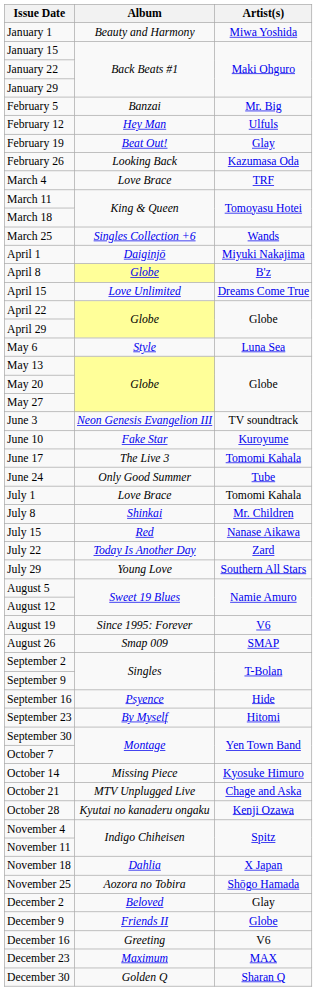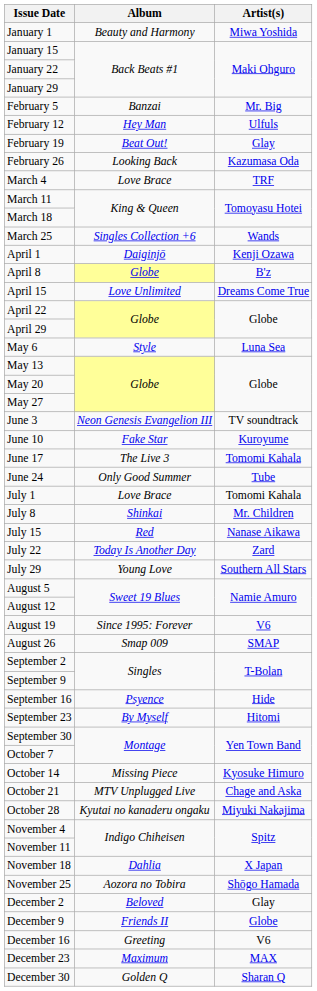 <table class="wikitable">
 <tr>
 <th style="text-align: center;">Issue Date</th>
 <th style="text-align: center;">Album</th>
 <th style="text-align: center;">Artist(s)</th>
 </tr>
 <tr>
 <td>January 1</td>
 <td style="text-align: center;"><em>Beauty and Harmony</em></td>
 <td style="text-align: center;"><a href='#'>Miwa Yoshida</a></td>
 </tr>
 <tr>
 <td>January 15</td>
 <td style="text-align: center;" rowspan="3"><em>Back Beats #1</em></td>
 <td style="text-align: center;" rowspan="3"><a href='#'>Maki Ohguro</a></td>
 </tr>
 <tr>
 <td>January 22</td>
 </tr>
 <tr>
 <td>January 29</td>
 </tr>
 <tr>
 <td>February 5</td>
 <td style="text-align: center;"><em>Banzai</em></td>
 <td style="text-align: center;"><a href='#'>Mr. Big</a></td>
 </tr>
 <tr>
 <td>February 12</td>
 <td style="text-align: center;"><em><a href='#'>Hey Man</a></em></td>
 <td style="text-align: center;"><a href='#'>Ulfuls</a></td>
 </tr>
 <tr>
 <td>February 19</td>
 <td style="text-align: center;"><em><a href='#'>Beat Out!</a></em></td>
 <td style="text-align: center;"><a href='#'>Glay</a></td>
 </tr>
 <tr>
 <td>February 26</td>
 <td style="text-align: center;"><em>Looking Back</em></td>
 <td style="text-align: center;"><a href='#'>Kazumasa Oda</a></td>
 </tr>
 <tr>
 <td>March 4</td>
 <td style="text-align: center;"><em>Love Brace</em></td>
 <td style="text-align: center;"><a href='#'>TRF</a></td>
 </tr>
 <tr>
 <td>March 11</td>
 <td style="text-align: center;" rowspan="2"><em>King & Queen</em></td>
 <td style="text-align: center;" rowspan="2"><a href='#'>Tomoyasu Hotei</a></td>
 </tr>
 <tr>
 <td>March 18</td>
 </tr>
 <tr>
 <td>March 25</td>
 <td style="text-align: center;"><em><a href='#'>Singles Collection +6</a></em></td>
 <td style="text-align: center;"><a href='#'>Wands</a></td>
 </tr>
 <tr>
 <td>April 1</td>
 <td style="text-align: center;"><em><a href='#'>Daiginjō</a></em></td>
-<td style="text-align: center;"><a href='#'>Miyuki Nakajima</a></td>
+<td style="text-align: center;"><a href='#'>Kenji Ozawa</a></td>
 </tr>
 <tr>
 <td>April 8</td>
 <td bgcolor=#FFFF99 style="text-align: center;"><em><a href='#'>Globe</a></em> </td>
 <td style="text-align: center;"><a href='#'>B'z</a></td>
 </tr>
 <tr>
 <td>April 15</td>
 <td style="text-align: center;"><em><a href='#'>Love Unlimited</a></em></td>
 <td style="text-align: center;"><a href='#'>Dreams Come True</a></td>
 </tr>
 <tr>
 <td>April 22</td>
 <td bgcolor=#FFFF99 style="text-align: center;" rowspan="2"><em>Globe</em> </td>
 <td style="text-align: center;" rowspan="2">Globe</td>
 </tr>
 <tr>
 <td>April 29</td>
 </tr>
 <tr>
 <td>May 6</td>
 <td style="text-align: center;"><em><a href='#'>Style</a></em></td>
 <td style="text-align: center;"><a href='#'>Luna Sea</a></td>
 </tr>
 <tr>
 <td>May 13</td>
 <td bgcolor=#FFFF99 style="text-align: center;" rowspan="3"><em>Globe</em> </td>
 <td style="text-align: center;" rowspan="3">Globe</td>
 </tr>
 <tr>
 <td>May 20</td>
 </tr>
 <tr>
 <td>May 27</td>
 </tr>
 <tr>
 <td>June 3</td>
 <td style="text-align: center;"><em><a href='#'>Neon Genesis Evangelion III</a></em></td>
 <td style="text-align: center;">TV soundtrack</td>
 </tr>
 <tr>
 <td>June 10</td>
 <td style="text-align: center;"><em><a href='#'>Fake Star</a></em></td>
 <td style="text-align: center;"><a href='#'>Kuroyume</a></td>
 </tr>
 <tr>
 <td>June 17</td>
 <td style="text-align: center;"><em>The Live 3</em></td>
 <td style="text-align: center;"><a href='#'>Tomomi Kahala</a></td>
 </tr>
 <tr>
 <td>June 24</td>
 <td style="text-align: center;"><em>Only Good Summer</em></td>
 <td style="text-align: center;"><a href='#'>Tube</a></td>
 </tr>
 <tr>
 <td>July 1</td>
 <td style="text-align: center;"><em>Love Brace</em></td>
 <td style="text-align: center;">Tomomi Kahala</td>
 </tr>
 <tr>
 <td>July 8</td>
 <td style="text-align: center;"><em><a href='#'>Shinkai</a></em></td>
 <td style="text-align: center;"><a href='#'>Mr. Children</a></td>
 </tr>
 <tr>
 <td>July 15</td>
 <td style="text-align: center;"><em><a href='#'>Red</a></em></td>
 <td style="text-align: center;"><a href='#'>Nanase Aikawa</a></td>
 </tr>
 <tr>
 <td>July 22</td>
 <td style="text-align: center;"><em><a href='#'>Today Is Another Day</a></em></td>
 <td style="text-align: center;"><a href='#'>Zard</a></td>
 </tr>
 <tr>
 <td>July 29</td>
 <td style="text-align: center;"><em>Young Love</em></td>
 <td style="text-align: center;"><a href='#'>Southern All Stars</a></td>
 </tr>
 <tr>
 <td>August 5</td>
 <td style="text-align: center;" rowspan="2"><em><a href='#'>Sweet 19 Blues</a></em></td>
 <td style="text-align: center;" rowspan="2"><a href='#'>Namie Amuro</a></td>
 </tr>
 <tr>
 <td>August 12</td>
 </tr>
 <tr>
 <td>August 19</td>
 <td style="text-align: center;"><em>Since 1995: Forever</em></td>
 <td style="text-align: center;"><a href='#'>V6</a></td>
 </tr>
 <tr>
 <td>August 26</td>
 <td style="text-align: center;"><em>Smap 009</em></td>
 <td style="text-align: center;"><a href='#'>SMAP</a></td>
 </tr>
 <tr>
 <td>September 2</td>
 <td style="text-align: center;" rowspan="2"><em>Singles</em></td>
 <td style="text-align: center;" rowspan="2"><a href='#'>T-Bolan</a></td>
 </tr>
 <tr>
 <td>September 9</td>
 </tr>
 <tr>
 <td>September 16</td>
 <td style="text-align: center;"><em><a href='#'>Psyence</a></em></td>
 <td style="text-align: center;"><a href='#'>Hide</a></td>
 </tr>
 <tr>
 <td>September 23</td>
 <td style="text-align: center;"><em><a href='#'>By Myself</a></em></td>
 <td style="text-align: center;"><a href='#'>Hitomi</a></td>
 </tr>
 <tr>
 <td>September 30</td>
 <td style="text-align: center;" rowspan="2"><em><a href='#'>Montage</a></em></td>
 <td style="text-align: center;" rowspan="2"><a href='#'>Yen Town Band</a></td>
 </tr>
 <tr>
 <td>October 7</td>
 </tr>
 <tr>
 <td>October 14</td>
 <td style="text-align: center;"><em>Missing Piece</em></td>
 <td style="text-align: center;"><a href='#'>Kyosuke Himuro</a></td>
 </tr>
 <tr>
 <td>October 21</td>
 <td style="text-align: center;"><em>MTV Unplugged Live</em></td>
 <td style="text-align: center;"><a href='#'>Chage and Aska</a></td>
 </tr>
 <tr>
 <td>October 28</td>
 <td style="text-align: center;"><em>Kyutai no kanaderu ongaku</em></td>
-<td style="text-align: center;"><a href='#'>Kenji Ozawa</a></td>
+<td style="text-align: center;"><a href='#'>Miyuki Nakajima</a></td>
 </tr>
 <tr>
 <td>November 4</td>
 <td style="text-align: center;" rowspan="2"><em>Indigo Chiheisen</em></td>
 <td style="text-align: center;" rowspan="2"><a href='#'>Spitz</a></td>
 </tr>
 <tr>
 <td>November 11</td>
 </tr>
 <tr>
 <td>November 18</td>
 <td style="text-align: center;"><em><a href='#'>Dahlia</a></em></td>
 <td style="text-align: center;"><a href='#'>X Japan</a></td>
 </tr>
 <tr>
 <td>November 25</td>
 <td style="text-align: center;"><em>Aozora no Tobira</em></td>
 <td style="text-align: center;"><a href='#'>Shōgo Hamada</a></td>
 </tr>
 <tr>
 <td>December 2</td>
 <td style="text-align: center;"><em><a href='#'>Beloved</a></em></td>
 <td style="text-align: center;">Glay</td>
 </tr>
 <tr>
 <td>December 9</td>
 <td style="text-align: center;"><em><a href='#'>Friends II</a></em></td>
 <td style="text-align: center;"><a href='#'>Globe</a></td>
 </tr>
 <tr>
 <td>December 16</td>
 <td style="text-align: center;"><em>Greeting</em></td>
 <td style="text-align: center;">V6</td>
 </tr>
 <tr>
 <td>December 23</td>
 <td style="text-align: center;"><em><a href='#'>Maximum</a></em></td>
 <td style="text-align: center;"><a href='#'>MAX</a></td>
 </tr>
 <tr>
 <td>December 30</td>
 <td style="text-align: center;"><em>Golden Q</em></td>
 <td style="text-align: center;"><a href='#'>Sharan Q</a></td>
 </tr>
 </table>
